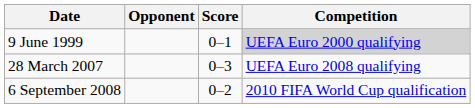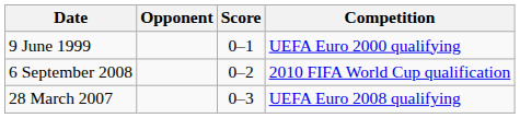 <table class="wikitable">
 <tr>
 <th>Date</th>
 <th>Opponent</th>
 <th>Score</th>
 <th>Competition</th>
 </tr>
 <tr>
 <td>9 June 1999</td>
 <td></td>
 <td align="center">0–1</td>
-<td style="background: lightgrey;"><a href='#'>UEFA Euro 2000 qualifying</a></td>
+<td><a href='#'>UEFA Euro 2000 qualifying</a></td>
+</tr>
+<tr>
+<td>6 September 2008</td>
+<td></td>
+<td align="center">0–2</td>
+<td><a href='#'>2010 FIFA World Cup qualification</a></td>
 </tr>
 <tr>
 <td>28 March 2007</td>
 <td></td>
 <td align="center">0–3</td>
 <td><a href='#'>UEFA Euro 2008 qualifying</a></td>
 </tr>
-<tr>
-<td>6 September 2008</td>
-<td></td>
-<td align="center">0–2</td>
-<td><a href='#'>2010 FIFA World Cup qualification</a></td>
-</tr>
 </table>
